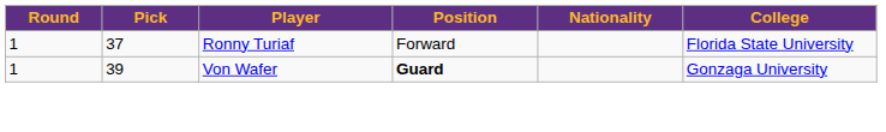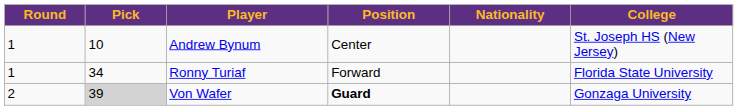 <table class="wikitable sortable sortable">
 <tr>
 <th style="background:#5c2f83; color:#fcb926" width="10%">Round</th>
 <th style="background:#5c2f83; color:#fcb926" width="10%">Pick</th>
 <th style="background:#5c2f83; color:#fcb926" width="20%">Player</th>
 <th style="background:#5c2f83; color:#fcb926" width="15%">Position</th>
 <th style="background:#5c2f83; color:#fcb926" width="15%">Nationality</th>
 <th style="background:#5c2f83; color:#fcb926" width="20%">College</th>
 </tr>
 <tr>
 <td>1</td>
-<td>37</td>
+<td>10</td>
+<td><a href='#'>Andrew Bynum</a></td>
+<td>Center</td>
+<td></td>
+<td><a href='#'>St. Joseph HS</a> (<a href='#'>New Jersey</a>)</td>
+</tr>
+<tr>
+<td>1</td>
+<td>34</td>
 <td><a href='#'>Ronny Turiaf</a></td>
 <td>Forward</td>
 <td></td>
 <td><a href='#'>Florida State University</a></td>
 </tr>
 <tr>
-<td>1</td>
-<td>39</td>
+<td>2</td>
+<td style="background: lightgrey;">39</td>
 <td><a href='#'>Von Wafer</a></td>
 <td><strong>Guard</strong></td>
 <td></td>
 <td><a href='#'>Gonzaga University</a></td>
 </tr>
 </table>
